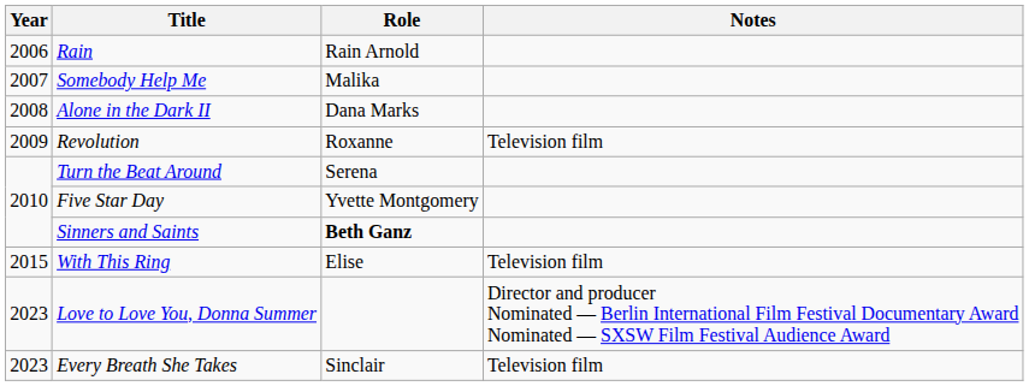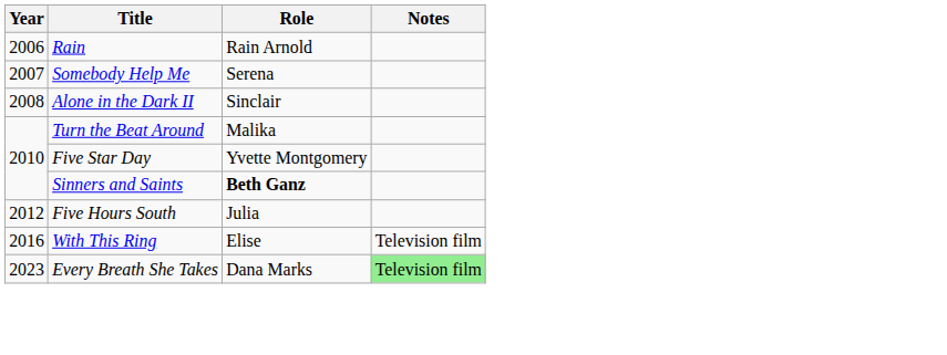 <table class="wikitable sortable">
 <tr>
 <th>Year</th>
 <th>Title</th>
 <th>Role</th>
 <th class="unsortable">Notes</th>
 </tr>
 <tr>
 <td>2006</td>
 <td><em><a href='#'>Rain</a></em></td>
 <td>Rain Arnold</td>
 <td></td>
 </tr>
 <tr>
 <td>2007</td>
 <td><em><a href='#'>Somebody Help Me</a></em></td>
-<td>Malika</td>
+<td>Serena</td>
 <td></td>
 </tr>
 <tr>
 <td>2008</td>
 <td><em><a href='#'>Alone in the Dark II</a></em></td>
-<td>Dana Marks</td>
+<td>Sinclair</td>
 <td></td>
-</tr>
-<tr>
-<td>2009</td>
-<td><em>Revolution</em></td>
-<td>Roxanne</td>
-<td>Television film</td>
 </tr>
 <tr>
 <td rowspan="3">2010</td>
 <td><em><a href='#'>Turn the Beat Around</a></em></td>
-<td>Serena</td>
+<td>Malika</td>
 <td></td>
 </tr>
 <tr>
 <td><em>Five Star Day</em></td>
 <td>Yvette Montgomery</td>
 <td></td>
 </tr>
 <tr>
 <td><em><a href='#'>Sinners and Saints</a></em></td>
 <td><strong>Beth Ganz</strong></td>
 <td></td>
 </tr>
 <tr>
-<td>2015</td>
+<td>2012</td>
+<td><em>Five Hours South</em></td>
+<td>Julia</td>
+<td></td>
+</tr>
+<tr>
+<td>2016</td>
 <td><em><a href='#'>With This Ring</a></em></td>
 <td>Elise</td>
 <td>Television film</td>
 </tr>
 <tr>
 <td>2023</td>
-<td><em><a href='#'>Love to Love You, Donna Summer</a></em></td>
-<td></td>
-<td>Director and producer<br>Nominated — <a href='#'>Berlin International Film Festival Documentary Award</a><br>Nominated — <a href='#'>SXSW Film Festival Audience Award</a></td>
-</tr>
-<tr>
-<td>2023</td>
 <td><em>Every Breath She Takes</em></td>
-<td>Sinclair</td>
-<td>Television film</td>
+<td>Dana Marks</td>
+<td style="background: lightgreen;">Television film</td>
 </tr>
 </table>
